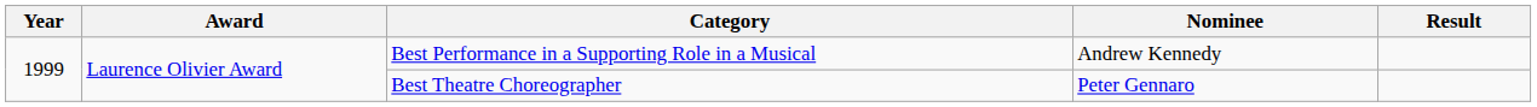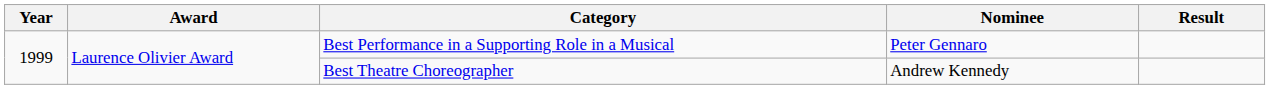 <table class="wikitable" style="width:95%;">
 <tr>
 <th style="width:5%;">Year</th>
 <th style="width:20%;">Award</th>
 <th style="width:45%;">Category</th>
 <th style="width:20%;">Nominee</th>
 <th style="width:10%;">Result</th>
 </tr>
 <tr>
 <td rowspan="2" style="text-align:center;">1999</td>
 <td rowspan="2"><a href='#'>Laurence Olivier Award</a></td>
 <td><a href='#'>Best Performance in a Supporting Role in a Musical</a></td>
-<td>Andrew Kennedy</td>
+<td><a href='#'>Peter Gennaro</a></td>
 <td></td>
 </tr>
 <tr>
 <td><a href='#'>Best Theatre Choreographer</a></td>
-<td><a href='#'>Peter Gennaro</a></td>
+<td>Andrew Kennedy</td>
 <td></td>
 </tr>
 </table>
